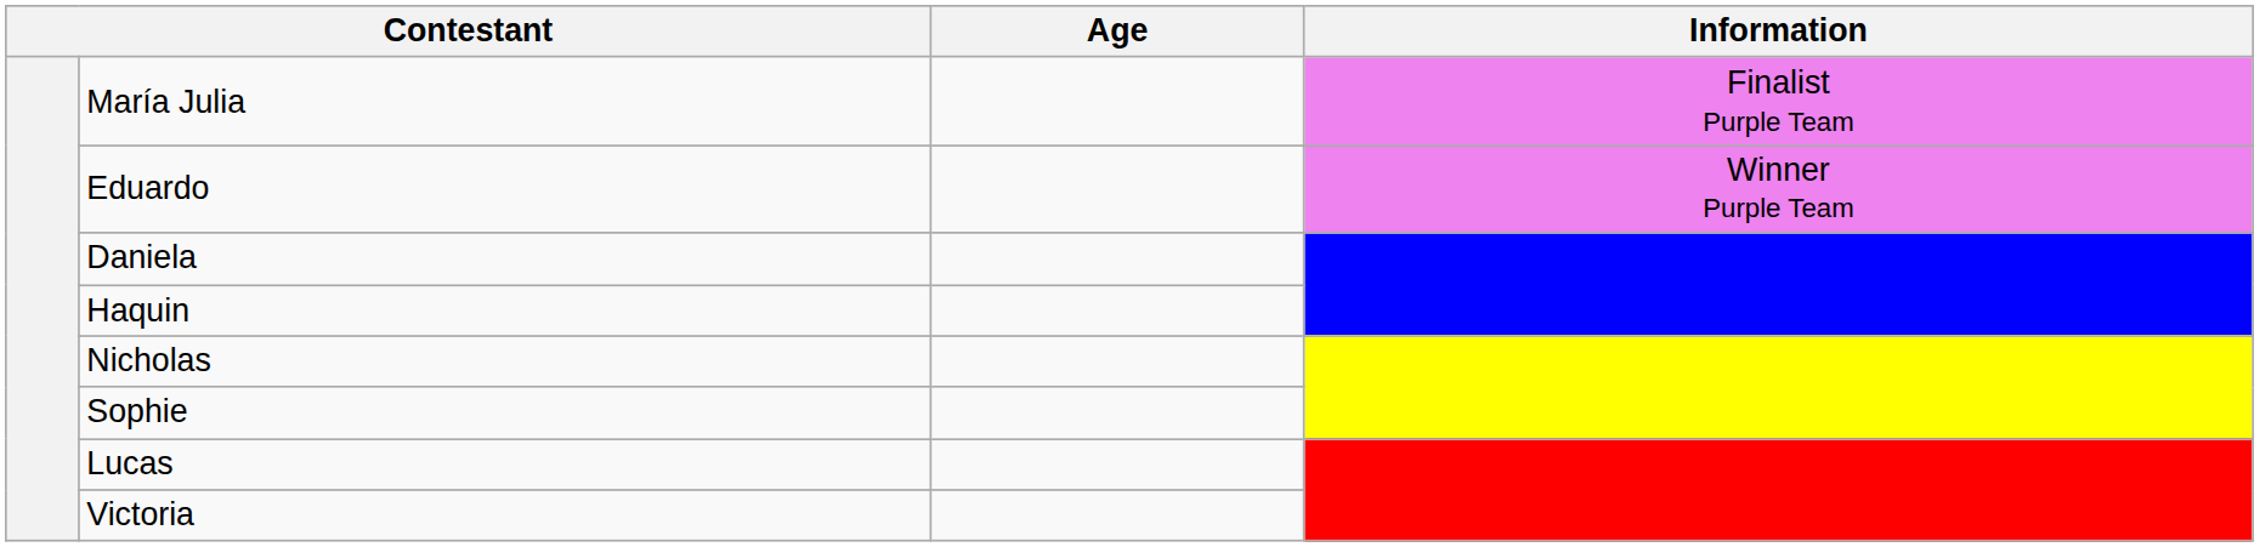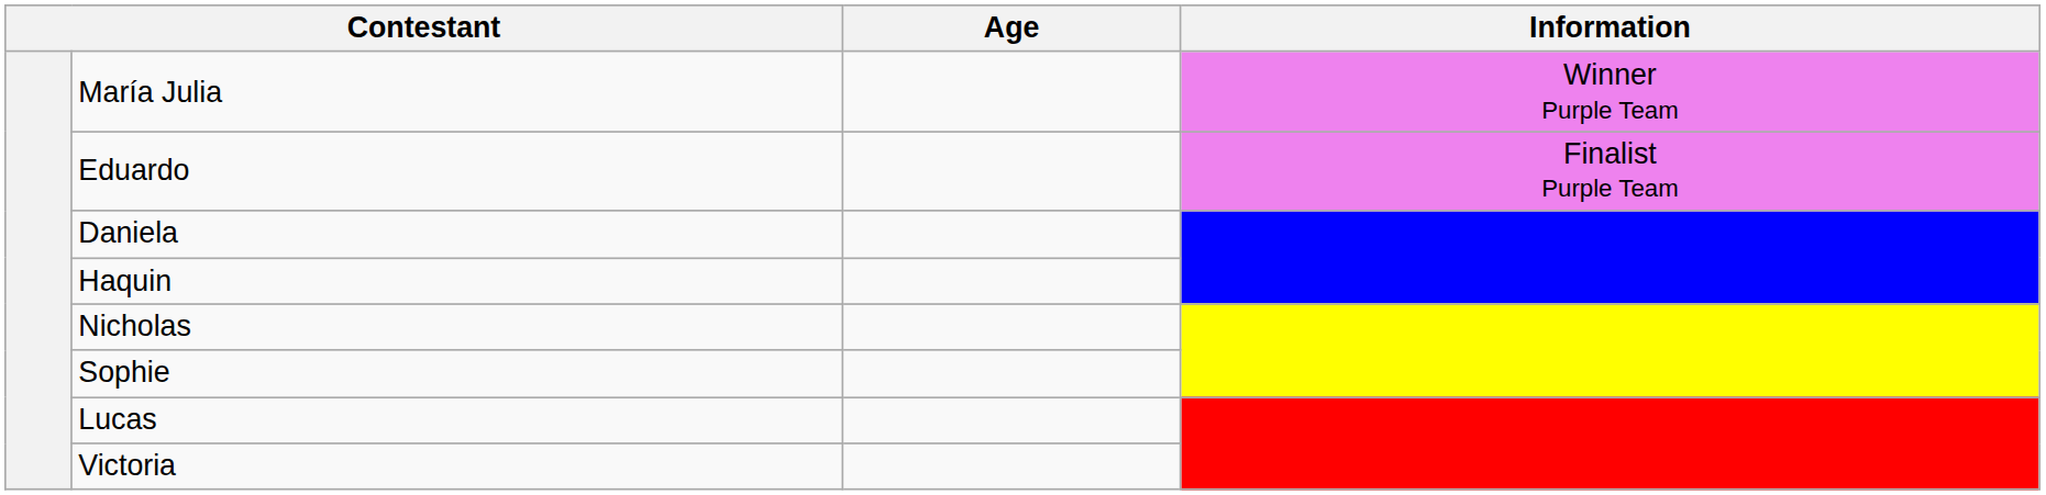 <table class="wikitable" style="width:70%;">
 <tr>
 <th colspan="2">Contestant</th>
 <th>Age</th>
 <th>Information</th>
 </tr>
 <tr>
 <th rowspan="8"></th>
 <td> María Julia</td>
 <td></td>
-<td style="background:violet" align="center">Finalist<br><small>Purple Team</small></td>
+<td style="background:violet" align="center">Winner<br><small>Purple Team</small></td>
 </tr>
 <tr>
 <td> Eduardo</td>
 <td></td>
-<td style="background:violet" align="center">Winner<br><small>Purple Team</small></td>
+<td style="background:violet" align="center">Finalist<br><small>Purple Team</small></td>
 </tr>
 <tr>
 <td> Daniela</td>
 <td></td>
 <td rowspan="2;" style="background:blue;"></td>
 </tr>
 <tr>
 <td> Haquin</td>
 <td></td>
 </tr>
 <tr>
 <td> Nicholas</td>
 <td></td>
 <td rowspan="2;" style="background:yellow;"></td>
 </tr>
 <tr>
 <td> Sophie</td>
 <td></td>
 </tr>
 <tr>
 <td> Lucas</td>
 <td></td>
 <td rowspan="2;" style="background:red;"></td>
 </tr>
 <tr>
 <td> Victoria</td>
 <td></td>
 </tr>
 </table>
